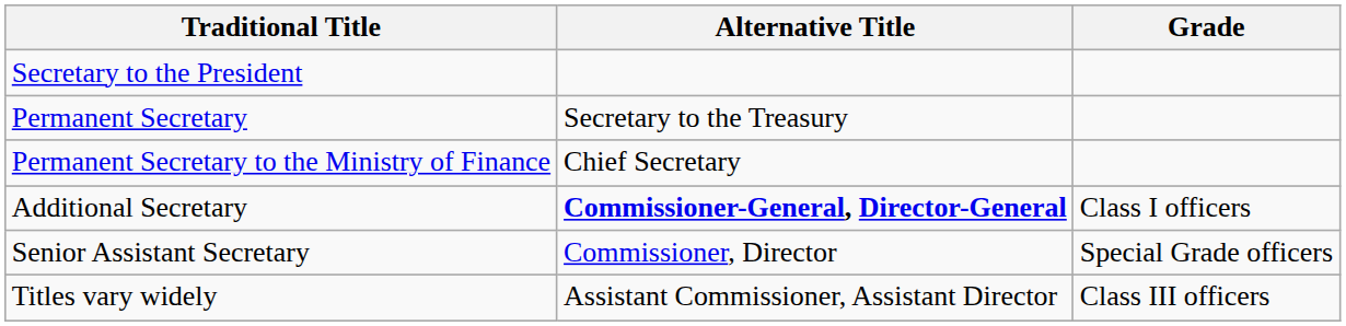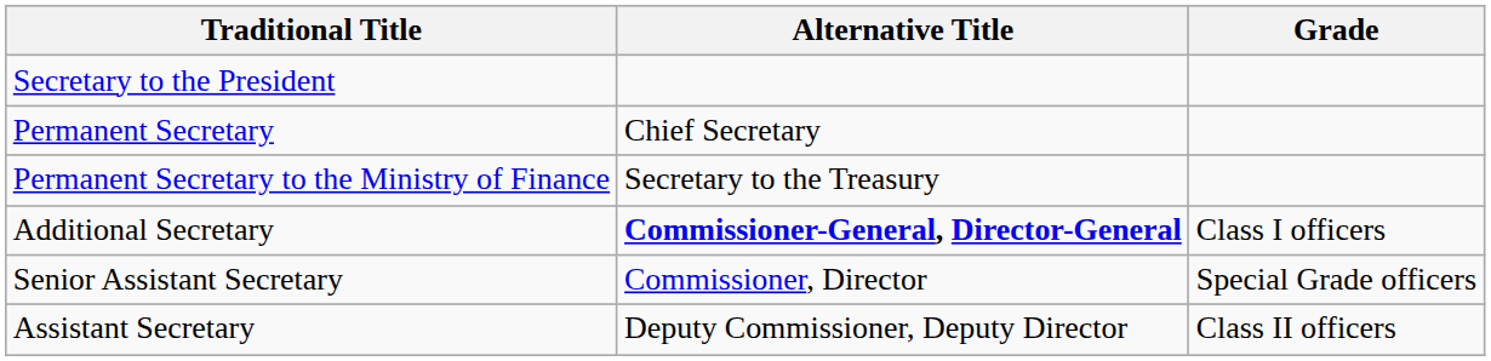 <table class="wikitable">
 <tr>
 <th>Traditional Title</th>
 <th>Alternative Title</th>
 <th>Grade</th>
 </tr>
 <tr>
 <td><a href='#'>Secretary to the President</a></td>
 <td></td>
 <td></td>
 </tr>
 <tr>
 <td><a href='#'>Permanent Secretary</a></td>
-<td>Secretary  to  the  Treasury</td>
+<td>Chief Secretary</td>
 <td></td>
 </tr>
 <tr>
 <td><a href='#'>Permanent Secretary to the Ministry of Finance</a></td>
-<td>Chief Secretary</td>
+<td>Secretary  to  the  Treasury</td>
 </tr>
 <tr>
 <td>Additional Secretary</td>
 <td><strong><a href='#'>Commissioner-General</a>, <a href='#'>Director-General</a></strong></td>
 <td>Class I officers</td>
 </tr>
 <tr>
 <td>Senior Assistant Secretary</td>
 <td><a href='#'>Commissioner</a>, Director</td>
 <td>Special Grade officers</td>
 </tr>
 <tr>
-<td>Titles vary widely</td>
-<td>Assistant Commissioner, Assistant Director</td>
-<td>Class III officers</td>
+<td>Assistant Secretary</td>
+<td>Deputy Commissioner, Deputy Director</td>
+<td>Class II officers</td>
 </tr>
 </table>
